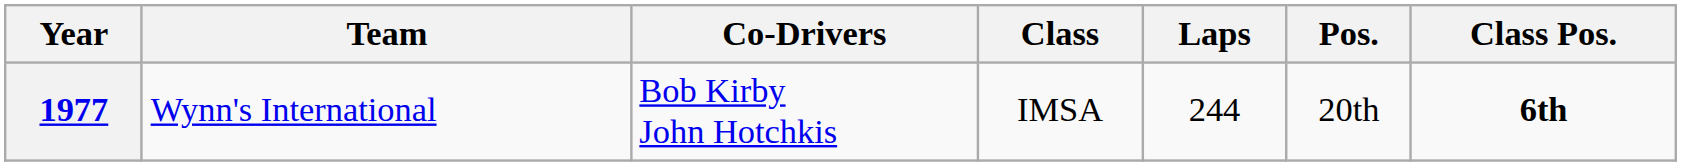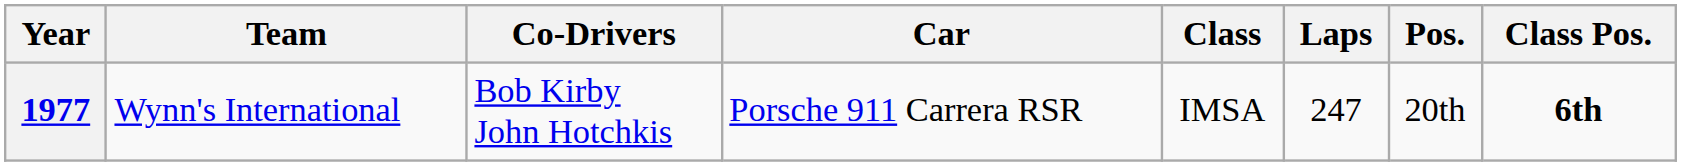 <table class="wikitable" style="text-align:center; font-size:90%; width:700px">
 <tr>
 <th>Year</th>
 <th>Team</th>
 <th>Co-Drivers</th>
+<th>Car</th>
 <th>Class</th>
 <th>Laps</th>
 <th>Pos.</th>
 <th>Class Pos.</th>
 </tr>
 <tr>
 <th><a href='#'>1977</a></th>
 <td align="left"> <a href='#'>Wynn's International</a></td>
 <td align="left"> <a href='#'>Bob Kirby</a><br> <a href='#'>John Hotchkis</a></td>
+<td align="left"><a href='#'>Porsche 911</a> Carrera RSR</td>
 <td>IMSA</td>
-<td>244</td>
+<td>247</td>
 <td>20th</td>
 <td><strong>6th</strong></td>
 </tr>
 </table>
